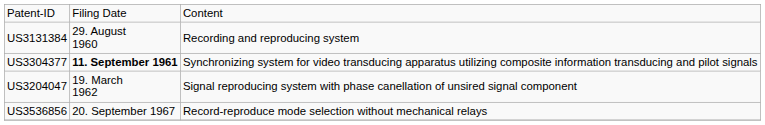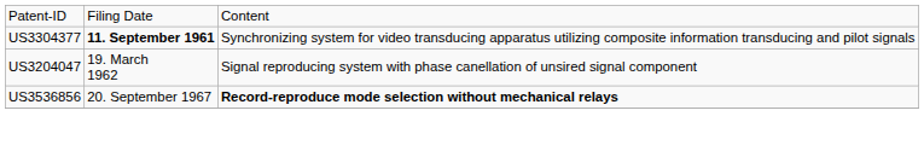 <table class="wikitable">
 <tr>
 <td>Patent-ID</td>
 <td>Filing Date</td>
 <td>Content</td>
-</tr>
-<tr>
-<td>US3131384</td>
-<td>29. August<br>1960</td>
-<td>Recording and reproducing system</td>
 </tr>
 <tr>
 <td>US3304377</td>
 <td><strong>11. September 1961</strong></td>
 <td>Synchronizing system for video transducing apparatus utilizing composite information transducing and pilot signals</td>
 </tr>
 <tr>
 <td>US3204047</td>
 <td>19. March<br>1962</td>
 <td>Signal reproducing system with phase canellation of unsired signal component</td>
 </tr>
 <tr>
 <td>US3536856</td>
 <td>20. September 1967</td>
-<td>Record-reproduce mode selection without mechanical relays</td>
+<td><strong>Record-reproduce mode selection without mechanical relays</strong></td>
 </tr>
 <tr>
 </tr>
 </table>
